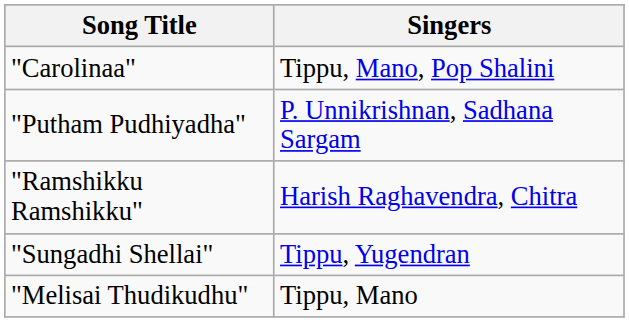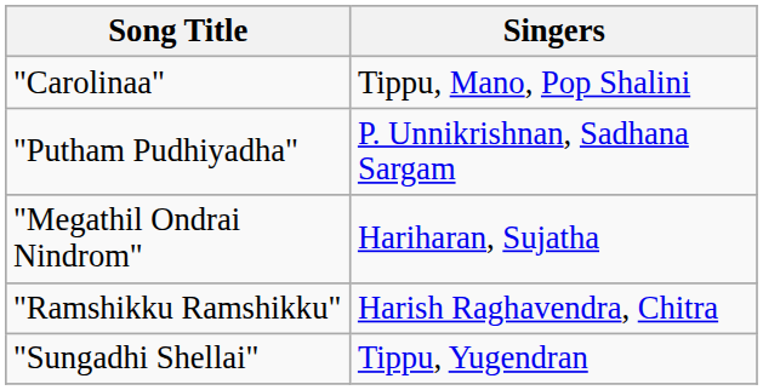 <table class="wikitable" width="60%">
 <tr>
 <th>Song Title</th>
 <th>Singers</th>
 </tr>
 <tr>
 <td>"Carolinaa"</td>
 <td>Tippu, <a href='#'>Mano</a>, <a href='#'>Pop Shalini</a></td>
 </tr>
 <tr>
 <td>"Putham Pudhiyadha"</td>
 <td><a href='#'>P. Unnikrishnan</a>, <a href='#'>Sadhana Sargam</a></td>
 </tr>
 <tr>
+<td>"Megathil Ondrai Nindrom"</td>
+<td><a href='#'>Hariharan</a>, <a href='#'>Sujatha</a></td>
+</tr>
+<tr>
 <td>"Ramshikku Ramshikku"</td>
 <td><a href='#'>Harish Raghavendra</a>, <a href='#'>Chitra</a></td>
 </tr>
 <tr>
 <td>"Sungadhi Shellai"</td>
 <td><a href='#'>Tippu</a>, <a href='#'>Yugendran</a></td>
 </tr>
-<tr>
-<td>"Melisai Thudikudhu"</td>
-<td>Tippu, Mano</td>
-</tr>
 </table>
